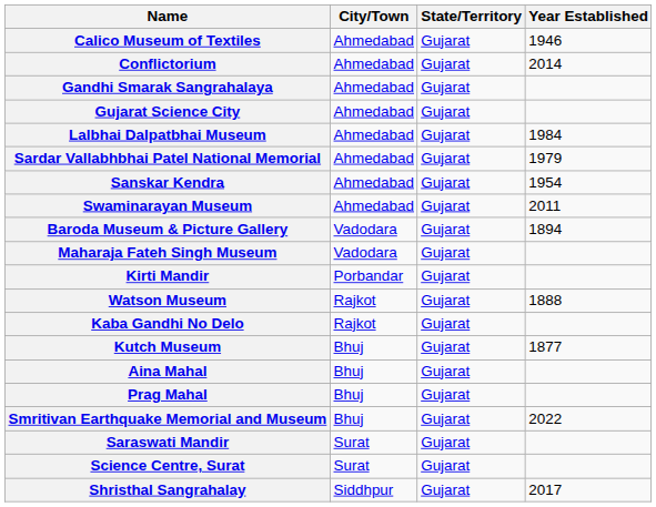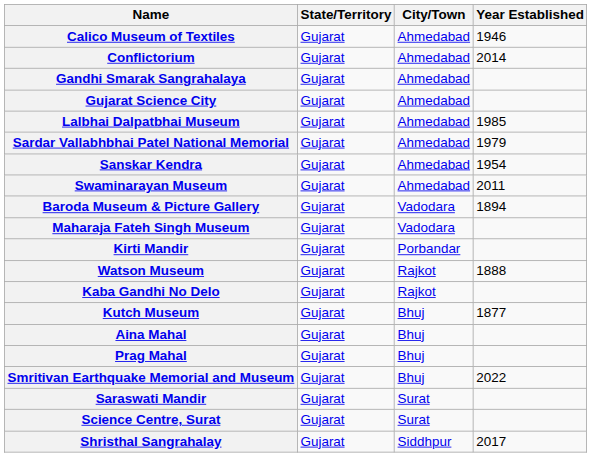 <table class="wikitable sortable">
 <tr>
 <th scope=col>Name</th>
+<th scope=col>State/Territory</th>
 <th scope=col>City/Town</th>
-<th scope=col>State/Territory</th>
 <th scope=col>Year Established</th>
 </tr>
 <tr>
 <th scope=row><a href='#'>Calico Museum of Textiles</a></th>
+<td><a href='#'>Gujarat</a></td>
 <td><a href='#'>Ahmedabad</a></td>
-<td><a href='#'>Gujarat</a></td>
 <td>1946</td>
 </tr>
 <tr>
 <th scope=row><a href='#'>Conflictorium</a></th>
+<td><a href='#'>Gujarat</a></td>
 <td><a href='#'>Ahmedabad</a></td>
-<td><a href='#'>Gujarat</a></td>
 <td>2014</td>
 </tr>
 <tr>
 <th scope=row><a href='#'>Gandhi Smarak Sangrahalaya</a></th>
+<td><a href='#'>Gujarat</a></td>
 <td><a href='#'>Ahmedabad</a></td>
-<td><a href='#'>Gujarat</a></td>
 <td></td>
 </tr>
 <tr>
 <th scope=row><a href='#'>Gujarat Science City</a></th>
+<td><a href='#'>Gujarat</a></td>
 <td><a href='#'>Ahmedabad</a></td>
-<td><a href='#'>Gujarat</a></td>
 <td></td>
 </tr>
 <tr>
 <th scope=row><a href='#'>Lalbhai Dalpatbhai Museum</a></th>
+<td><a href='#'>Gujarat</a></td>
 <td><a href='#'>Ahmedabad</a></td>
-<td><a href='#'>Gujarat</a></td>
-<td>1984</td>
+<td>1985</td>
 </tr>
 <tr>
 <th scope=row><a href='#'>Sardar Vallabhbhai Patel National Memorial</a></th>
+<td><a href='#'>Gujarat</a></td>
 <td><a href='#'>Ahmedabad</a></td>
-<td><a href='#'>Gujarat</a></td>
 <td>1979</td>
 </tr>
 <tr>
 <th scope=row><a href='#'>Sanskar Kendra</a></th>
+<td><a href='#'>Gujarat</a></td>
 <td><a href='#'>Ahmedabad</a></td>
-<td><a href='#'>Gujarat</a></td>
 <td>1954</td>
 </tr>
 <tr>
 <th scope=row><a href='#'>Swaminarayan Museum</a></th>
+<td><a href='#'>Gujarat</a></td>
 <td><a href='#'>Ahmedabad</a></td>
-<td><a href='#'>Gujarat</a></td>
 <td>2011</td>
 </tr>
 <tr>
 <th scope=row><a href='#'>Baroda Museum & Picture Gallery</a></th>
+<td><a href='#'>Gujarat</a></td>
 <td><a href='#'>Vadodara</a></td>
-<td><a href='#'>Gujarat</a></td>
 <td>1894</td>
 </tr>
 <tr>
 <th scope=row><a href='#'>Maharaja Fateh Singh Museum</a></th>
+<td><a href='#'>Gujarat</a></td>
 <td><a href='#'>Vadodara</a></td>
-<td><a href='#'>Gujarat</a></td>
 <td></td>
 </tr>
 <tr>
 <th scope=row><a href='#'>Kirti Mandir</a></th>
+<td><a href='#'>Gujarat</a></td>
 <td><a href='#'>Porbandar</a></td>
-<td><a href='#'>Gujarat</a></td>
 <td></td>
 </tr>
 <tr>
 <th scope=row><a href='#'>Watson Museum</a></th>
+<td><a href='#'>Gujarat</a></td>
 <td><a href='#'>Rajkot</a></td>
-<td><a href='#'>Gujarat</a></td>
 <td>1888</td>
 </tr>
 <tr>
 <th scope=row><a href='#'>Kaba Gandhi No Delo</a></th>
+<td><a href='#'>Gujarat</a></td>
 <td><a href='#'>Rajkot</a></td>
-<td><a href='#'>Gujarat</a></td>
 <td></td>
 </tr>
 <tr>
 <th scope=row><a href='#'>Kutch Museum</a></th>
+<td><a href='#'>Gujarat</a></td>
 <td><a href='#'>Bhuj</a></td>
-<td><a href='#'>Gujarat</a></td>
 <td>1877</td>
 </tr>
 <tr>
 <th scope=row><a href='#'>Aina Mahal</a></th>
+<td><a href='#'>Gujarat</a></td>
 <td><a href='#'>Bhuj</a></td>
-<td><a href='#'>Gujarat</a></td>
 <td></td>
 </tr>
 <tr>
 <th scope=row><a href='#'>Prag Mahal</a></th>
+<td><a href='#'>Gujarat</a></td>
 <td><a href='#'>Bhuj</a></td>
-<td><a href='#'>Gujarat</a></td>
 <td></td>
 </tr>
 <tr>
 <th scope=row><a href='#'>Smritivan Earthquake Memorial and Museum</a></th>
+<td><a href='#'>Gujarat</a></td>
 <td><a href='#'>Bhuj</a></td>
-<td><a href='#'>Gujarat</a></td>
 <td>2022</td>
 </tr>
 <tr>
 <th scope=row><a href='#'>Saraswati Mandir</a></th>
+<td><a href='#'>Gujarat</a></td>
 <td><a href='#'>Surat</a></td>
-<td><a href='#'>Gujarat</a></td>
 <td></td>
 </tr>
 <tr>
 <th scope=row><a href='#'>Science Centre, Surat</a></th>
+<td><a href='#'>Gujarat</a></td>
 <td><a href='#'>Surat</a></td>
-<td><a href='#'>Gujarat</a></td>
 <td></td>
 </tr>
 <tr>
 <th scope=row><a href='#'>Shristhal Sangrahalay</a></th>
+<td><a href='#'>Gujarat</a></td>
 <td><a href='#'>Siddhpur</a></td>
-<td><a href='#'>Gujarat</a></td>
 <td>2017</td>
 </tr>
 </table>
